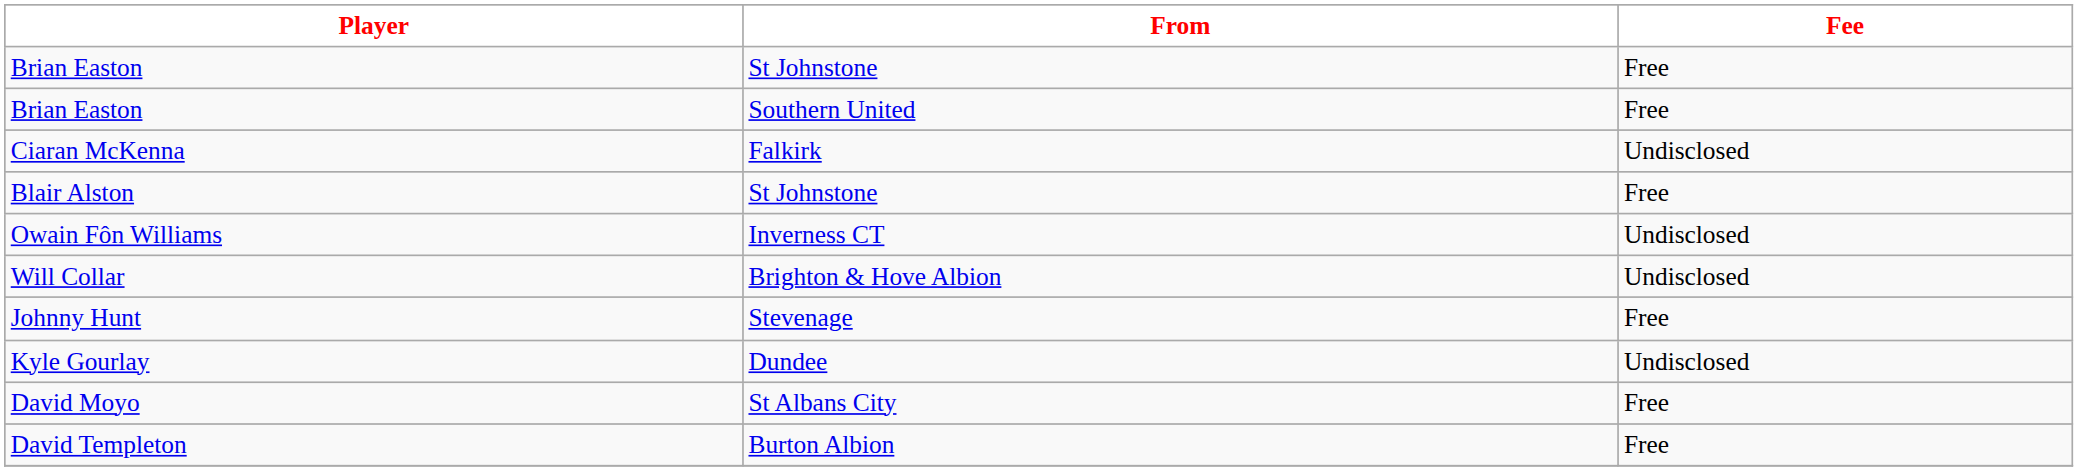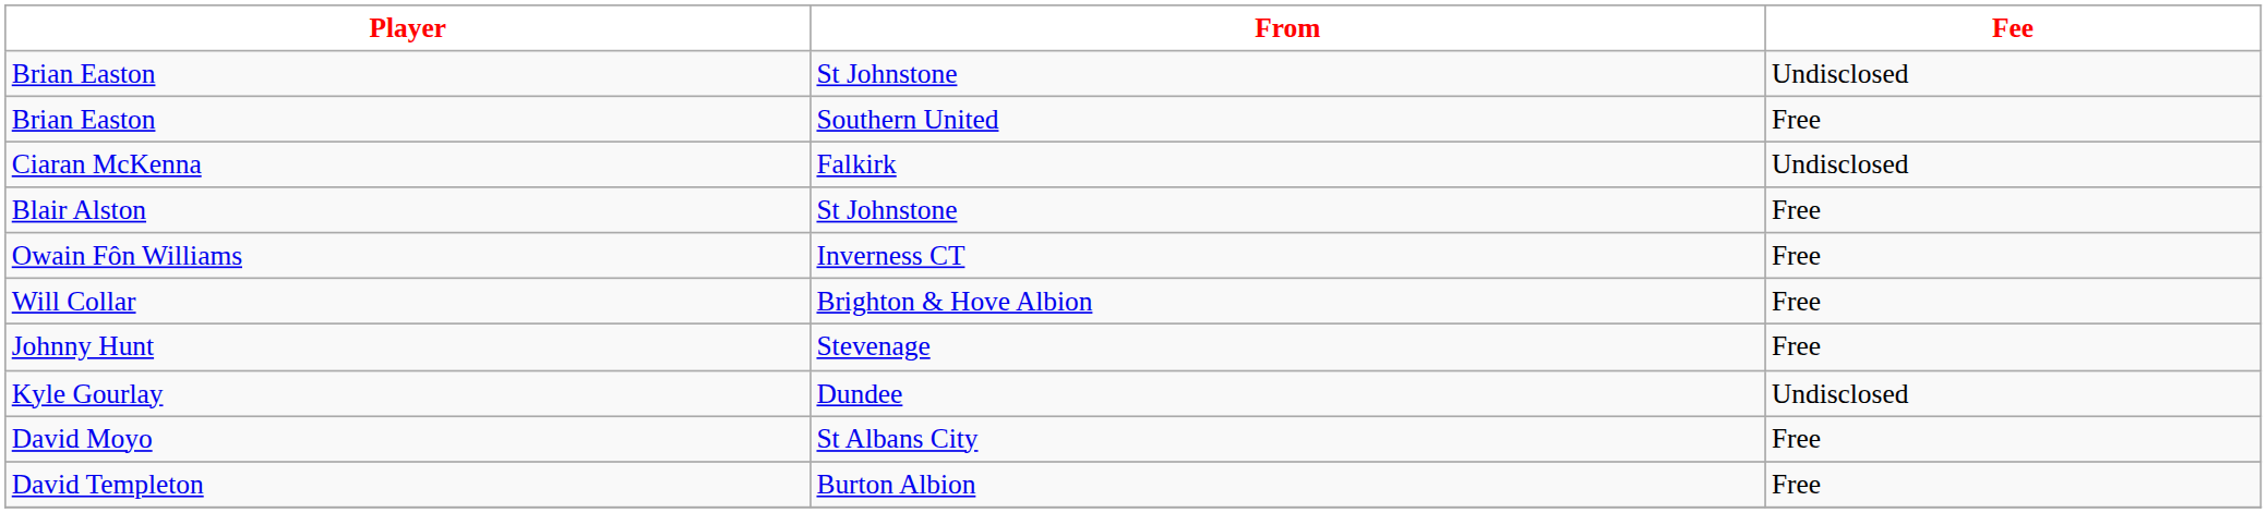 <table class="wikitable" style="text-align:left; font-size:95%;width:98%;">
 <tr>
 <th style="background:white; color:red;">Player</th>
 <th style="background:white; color:red;">From</th>
 <th style="background:white; color:red;">Fee</th>
 </tr>
 <tr>
 <td> <a href='#'>Brian Easton</a></td>
 <td> <a href='#'>St Johnstone</a></td>
-<td>Free</td>
+<td>Undisclosed</td>
 </tr>
 <tr>
 <td> <a href='#'>Brian Easton</a></td>
 <td> <a href='#'>Southern United</a></td>
 <td>Free</td>
 </tr>
 <tr>
 <td> <a href='#'>Ciaran McKenna</a></td>
 <td> <a href='#'>Falkirk</a></td>
 <td>Undisclosed</td>
 </tr>
 <tr>
 <td> <a href='#'>Blair Alston</a></td>
 <td> <a href='#'>St Johnstone</a></td>
 <td>Free</td>
 </tr>
 <tr>
 <td> <a href='#'>Owain Fôn Williams</a></td>
 <td> <a href='#'>Inverness CT</a></td>
-<td>Undisclosed</td>
+<td>Free</td>
 </tr>
 <tr>
 <td> <a href='#'>Will Collar</a></td>
 <td> <a href='#'>Brighton & Hove Albion</a></td>
-<td>Undisclosed</td>
+<td>Free</td>
 </tr>
 <tr>
 <td> <a href='#'>Johnny Hunt</a></td>
 <td> <a href='#'>Stevenage</a></td>
 <td>Free</td>
 </tr>
 <tr>
 <td> <a href='#'>Kyle Gourlay</a></td>
 <td> <a href='#'>Dundee</a></td>
 <td>Undisclosed</td>
 </tr>
 <tr>
 <td> <a href='#'>David Moyo</a></td>
 <td> <a href='#'>St Albans City</a></td>
 <td>Free</td>
 </tr>
 <tr>
 <td> <a href='#'>David Templeton</a></td>
 <td> <a href='#'>Burton Albion</a></td>
 <td>Free</td>
 </tr>
 <tr>
 </tr>
 </table>
